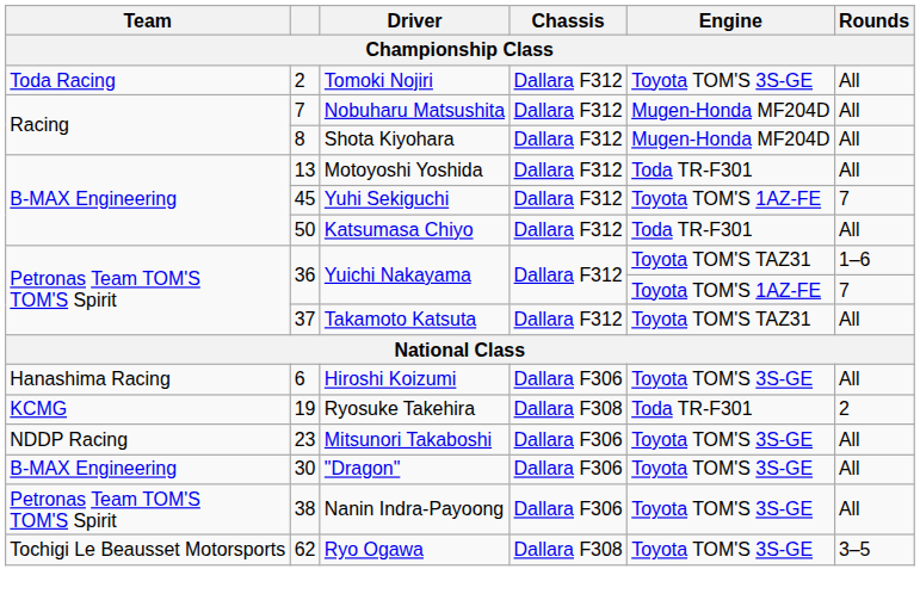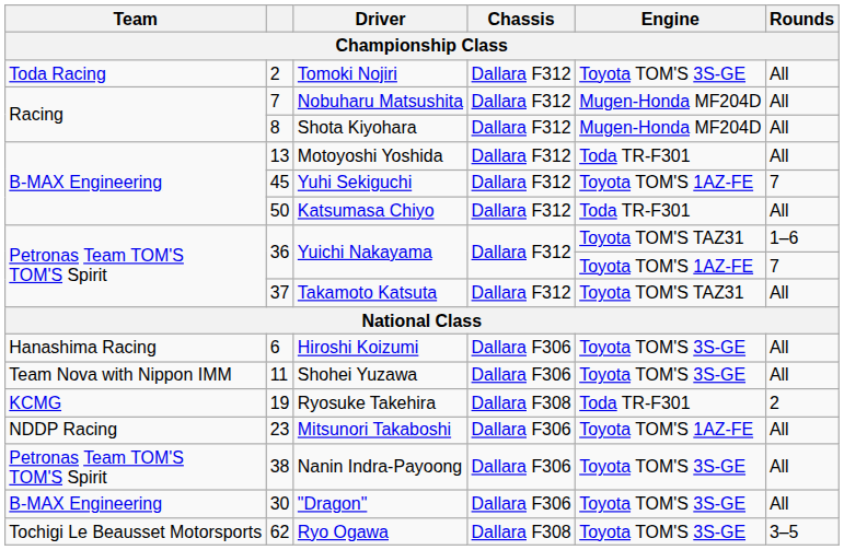 <table class="wikitable" style="font-size: 85%;">
 <tr>
 <th>Team</th>
 <th></th>
 <th>Driver</th>
 <th>Chassis</th>
 <th>Engine</th>
 <th>Rounds</th>
 </tr>
 <tr>
 <th colspan=6>Championship Class</th>
 </tr>
 <tr>
 <td><a href='#'>Toda Racing</a></td>
 <td>2</td>
 <td> <a href='#'>Tomoki Nojiri</a></td>
 <td><a href='#'>Dallara</a> F312</td>
 <td><a href='#'>Toyota</a> TOM'S <a href='#'>3S-GE</a></td>
 <td>All</td>
 </tr>
 <tr>
 <td rowspan=2> Racing</td>
 <td>7</td>
 <td> <a href='#'>Nobuharu Matsushita</a></td>
 <td><a href='#'>Dallara</a> F312</td>
 <td><a href='#'>Mugen-Honda</a> MF204D</td>
 <td>All</td>
 </tr>
 <tr>
 <td>8</td>
 <td> Shota Kiyohara</td>
 <td><a href='#'>Dallara</a> F312</td>
 <td><a href='#'>Mugen-Honda</a> MF204D</td>
 <td>All</td>
 </tr>
 <tr>
 <td rowspan=3><a href='#'>B-MAX Engineering</a></td>
 <td>13</td>
 <td> Motoyoshi Yoshida</td>
 <td><a href='#'>Dallara</a> F312</td>
 <td><a href='#'>Toda</a> TR-F301</td>
 <td>All</td>
 </tr>
 <tr>
 <td>45</td>
 <td> <a href='#'>Yuhi Sekiguchi</a></td>
 <td><a href='#'>Dallara</a> F312</td>
 <td><a href='#'>Toyota</a> TOM'S <a href='#'>1AZ-FE</a></td>
 <td>7</td>
 </tr>
 <tr>
 <td>50</td>
 <td> <a href='#'>Katsumasa Chiyo</a></td>
 <td><a href='#'>Dallara</a> F312</td>
 <td><a href='#'>Toda</a> TR-F301</td>
 <td>All</td>
 </tr>
 <tr>
 <td rowspan=3><a href='#'>Petronas</a> <a href='#'>Team TOM'S</a><br><a href='#'>TOM'S</a> Spirit</td>
 <td rowspan=2>36</td>
 <td rowspan=2> <a href='#'>Yuichi Nakayama</a></td>
 <td rowspan=2><a href='#'>Dallara</a> F312</td>
 <td><a href='#'>Toyota</a> TOM'S TAZ31</td>
 <td>1–6</td>
 </tr>
 <tr>
 <td><a href='#'>Toyota</a> TOM'S <a href='#'>1AZ-FE</a></td>
 <td>7</td>
 </tr>
 <tr>
 <td>37</td>
 <td> <a href='#'>Takamoto Katsuta</a></td>
 <td><a href='#'>Dallara</a> F312</td>
 <td><a href='#'>Toyota</a> TOM'S TAZ31</td>
 <td>All</td>
 </tr>
 <tr>
 <th colspan=6>National Class</th>
 </tr>
 <tr>
 <td>Hanashima Racing</td>
 <td>6</td>
 <td> <a href='#'>Hiroshi Koizumi</a></td>
 <td><a href='#'>Dallara</a> F306</td>
 <td><a href='#'>Toyota</a> TOM'S <a href='#'>3S-GE</a></td>
 <td>All</td>
 </tr>
 <tr>
+<td>Team Nova with Nippon IMM</td>
+<td>11</td>
+<td> Shohei Yuzawa</td>
+<td><a href='#'>Dallara</a> F306</td>
+<td><a href='#'>Toyota</a> TOM'S <a href='#'>3S-GE</a></td>
+<td>All</td>
+</tr>
+<tr>
 <td><a href='#'>KCMG</a></td>
 <td>19</td>
 <td> Ryosuke Takehira</td>
 <td><a href='#'>Dallara</a> F308</td>
 <td><a href='#'>Toda</a> TR-F301</td>
 <td>2</td>
 </tr>
 <tr>
 <td>NDDP Racing</td>
 <td>23</td>
 <td> <a href='#'>Mitsunori Takaboshi</a></td>
+<td><a href='#'>Dallara</a> F306</td>
+<td><a href='#'>Toyota</a> TOM'S <a href='#'>1AZ-FE</a></td>
+<td>All</td>
+</tr>
+<tr>
+<td><a href='#'>Petronas</a> <a href='#'>Team TOM'S</a><br><a href='#'>TOM'S</a> Spirit</td>
+<td>38</td>
+<td> Nanin Indra-Payoong</td>
 <td><a href='#'>Dallara</a> F306</td>
 <td><a href='#'>Toyota</a> TOM'S <a href='#'>3S-GE</a></td>
 <td>All</td>
 </tr>
 <tr>
 <td><a href='#'>B-MAX Engineering</a></td>
 <td>30</td>
 <td> <a href='#'>"Dragon"</a></td>
 <td><a href='#'>Dallara</a> F306</td>
 <td><a href='#'>Toyota</a> TOM'S <a href='#'>3S-GE</a></td>
 <td>All</td>
 </tr>
 <tr>
-<td><a href='#'>Petronas</a> <a href='#'>Team TOM'S</a><br><a href='#'>TOM'S</a> Spirit</td>
-<td>38</td>
-<td> Nanin Indra-Payoong</td>
-<td><a href='#'>Dallara</a> F306</td>
-<td><a href='#'>Toyota</a> TOM'S <a href='#'>3S-GE</a></td>
-<td>All</td>
-</tr>
-<tr>
 <td>Tochigi Le Beausset Motorsports</td>
 <td>62</td>
 <td> <a href='#'>Ryo Ogawa</a></td>
 <td><a href='#'>Dallara</a> F308</td>
 <td><a href='#'>Toyota</a> TOM'S <a href='#'>3S-GE</a></td>
 <td>3–5</td>
 </tr>
 </table>
